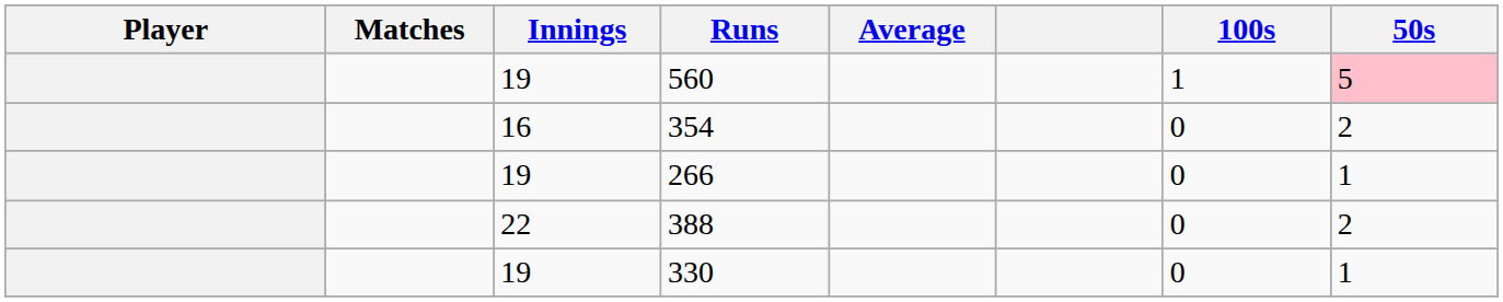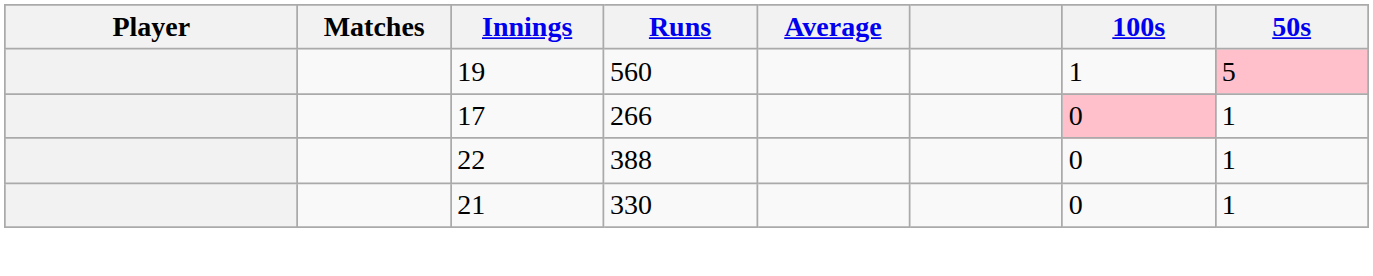 <table class="wikitable sortable plainrowheaders">
 <tr>
 <th scope="col" style="width:10em">Player</th>
 <th scope="col" style="width:5em">Matches</th>
 <th scope="col" style="width:5em"><a href='#'>Innings</a></th>
 <th scope="col" style="width:5em"><a href='#'>Runs</a></th>
 <th scope="col" style="width:5em"><a href='#'>Average</a></th>
 <th scope="col" style="width:5em"></th>
 <th scope="col" style="width:5em"><a href='#'>100s</a></th>
 <th scope="col" style="width:5em"><a href='#'>50s</a></th>
 </tr>
 <tr>
 <th scope="row"></th>
 <td></td>
 <td>19</td>
 <td>560</td>
 <td></td>
 <td></td>
 <td>1</td>
 <td style="background: pink;">5</td>
 </tr>
 <tr>
 <th scope="row"></th>
 <td></td>
-<td>16</td>
-<td>354</td>
-<td></td>
-<td></td>
-<td>0</td>
-<td>2</td>
-</tr>
-<tr>
-<th scope="row"></th>
-<td></td>
-<td>19</td>
+<td>17</td>
 <td>266</td>
 <td></td>
 <td></td>
-<td>0</td>
+<td style="background: pink;">0</td>
 <td>1</td>
 </tr>
 <tr>
 <th scope="row"></th>
 <td></td>
 <td>22</td>
 <td>388</td>
 <td></td>
 <td></td>
 <td>0</td>
-<td>2</td>
+<td>1</td>
 </tr>
 <tr>
 <th scope="row"></th>
 <td></td>
-<td>19</td>
+<td>21</td>
 <td>330</td>
 <td></td>
 <td></td>
 <td>0</td>
 <td>1</td>
 </tr>
 </table>
